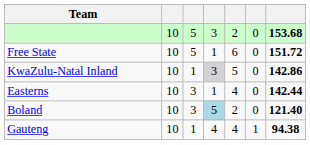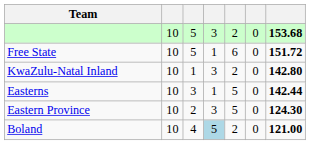 <table class="wikitable" style="text-align:center">
 <tr>
 <th style="width:200px">Team</th>
 <th width="20"></th>
 <th width="20"></th>
 <th width="20"></th>
 <th width="20"></th>
 <th width="20"></th>
 <th width="20"></th>
 </tr>
 <tr style="background:#cfc">
 <td style="text-align:left;"></td>
 <td>10</td>
 <td>5</td>
 <td>3</td>
 <td>2</td>
 <td>0</td>
 <td><strong>153.68</strong></td>
 </tr>
 <tr>
 <td style="text-align:left;"> <a href='#'>Free State</a></td>
 <td>10</td>
 <td>5</td>
 <td>1</td>
 <td>6</td>
 <td>0</td>
 <td><strong>151.72</strong></td>
 </tr>
 <tr>
 <td style="text-align:left;"> <a href='#'>KwaZulu-Natal Inland</a></td>
 <td>10</td>
 <td>1</td>
-<td style="background: lightgrey;">3</td>
-<td>5</td>
+<td>3</td>
+<td>2</td>
 <td>0</td>
-<td><strong>142.86</strong></td>
+<td><strong>142.80</strong></td>
 </tr>
 <tr>
 <td style="text-align:left;"> <a href='#'>Easterns</a></td>
 <td>10</td>
 <td>3</td>
 <td>1</td>
-<td>4</td>
+<td>5</td>
 <td>0</td>
 <td><strong>142.44</strong></td>
 </tr>
 <tr>
+<td style="text-align:left;"> <a href='#'>Eastern Province</a></td>
+<td>10</td>
+<td>2</td>
+<td>3</td>
+<td>5</td>
+<td>0</td>
+<td><strong>124.30</strong></td>
+</tr>
+<tr>
 <td style="text-align:left;"> <a href='#'>Boland</a></td>
 <td>10</td>
-<td>3</td>
+<td>4</td>
 <td style="background: lightblue;">5</td>
 <td>2</td>
 <td>0</td>
-<td><strong>121.40</strong></td>
-</tr>
-<tr>
-<td style="text-align:left;"> <a href='#'>Gauteng</a></td>
-<td>10</td>
-<td>1</td>
-<td>4</td>
-<td>4</td>
-<td>1</td>
-<td><strong>94.38</strong></td>
+<td><strong>121.00</strong></td>
 </tr>
 </table>
